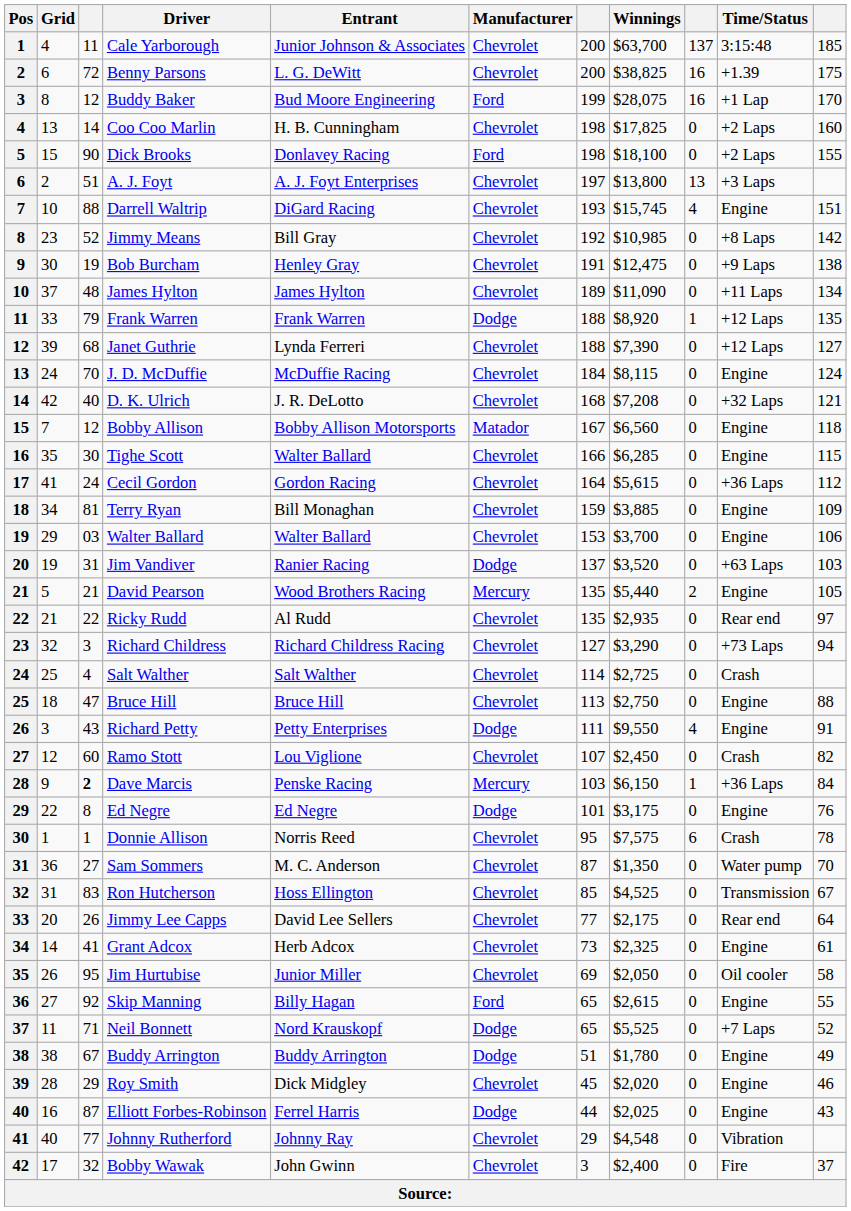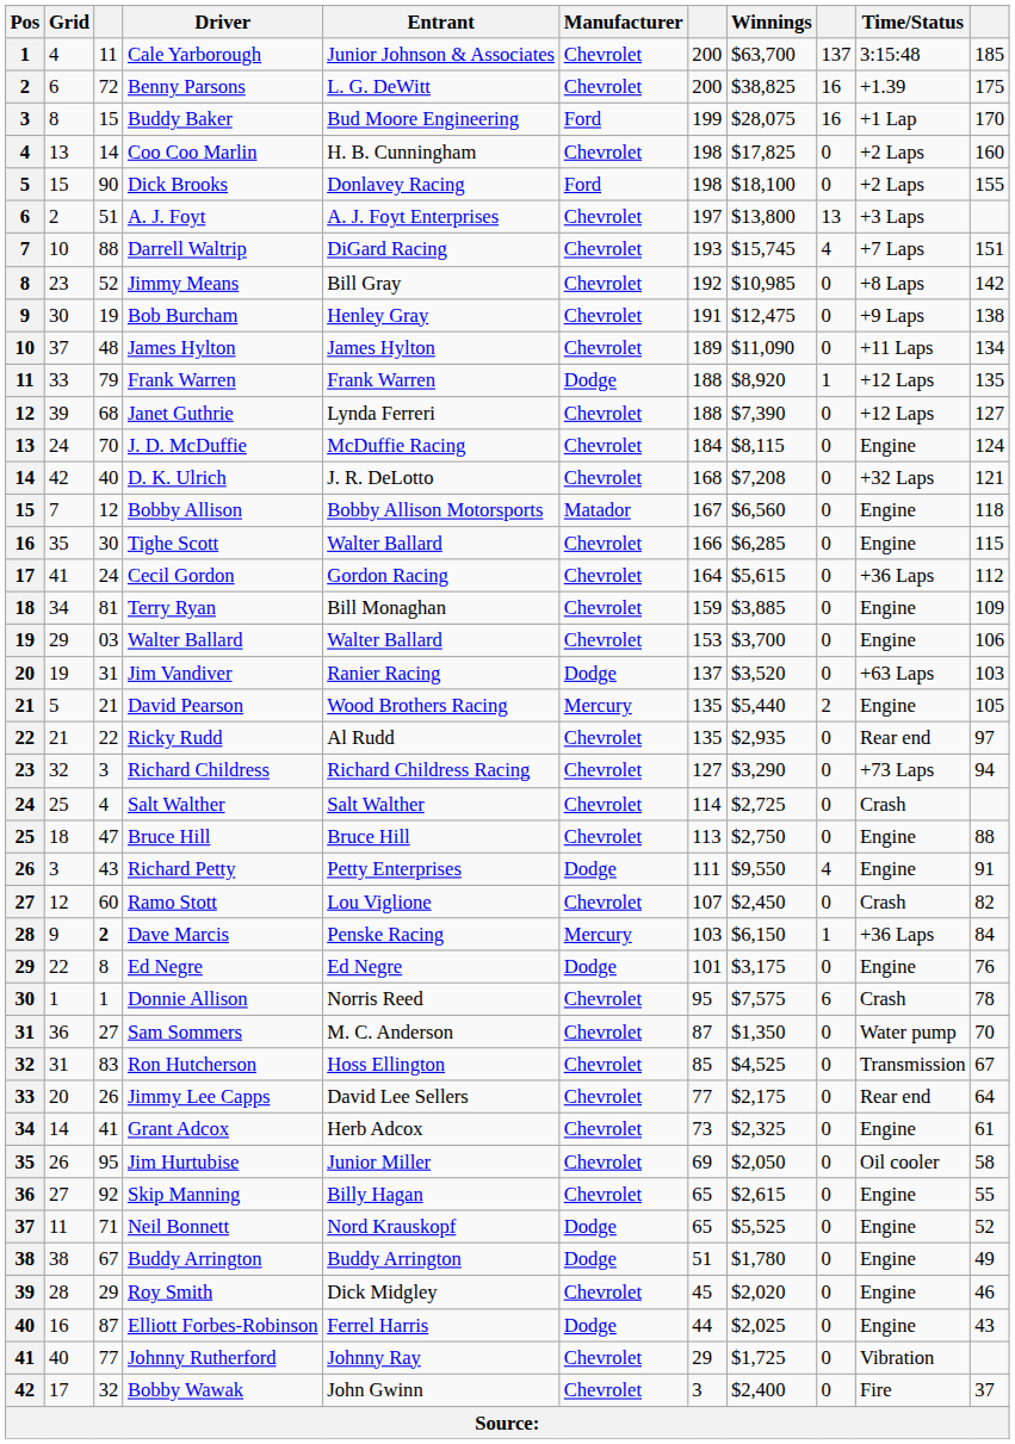 <table class="sortable wikitable" style="font-size:95%">
 <tr>
 <th>Pos</th>
 <th>Grid</th>
 <th></th>
 <th>Driver</th>
 <th>Entrant</th>
 <th>Manufacturer</th>
 <th></th>
 <th>Winnings</th>
 <th></th>
 <th>Time/Status</th>
 <th></th>
 </tr>
 <tr>
 <th>1</th>
 <td>4</td>
 <td>11</td>
 <td><a href='#'>Cale Yarborough</a></td>
 <td><a href='#'>Junior Johnson & Associates</a></td>
 <td><a href='#'>Chevrolet</a></td>
 <td>200</td>
 <td>$63,700</td>
 <td>137</td>
 <td>3:15:48</td>
 <td>185</td>
 </tr>
 <tr>
 <th>2</th>
 <td>6</td>
 <td>72</td>
 <td><a href='#'>Benny Parsons</a></td>
 <td><a href='#'>L. G. DeWitt</a></td>
 <td><a href='#'>Chevrolet</a></td>
 <td>200</td>
 <td>$38,825</td>
 <td>16</td>
 <td>+1.39</td>
 <td>175</td>
 </tr>
 <tr>
 <th>3</th>
 <td>8</td>
-<td>12</td>
+<td>15</td>
 <td><a href='#'>Buddy Baker</a></td>
 <td><a href='#'>Bud Moore Engineering</a></td>
 <td><a href='#'>Ford</a></td>
 <td>199</td>
 <td>$28,075</td>
 <td>16</td>
 <td>+1 Lap</td>
 <td>170</td>
 </tr>
 <tr>
 <th>4</th>
 <td>13</td>
 <td>14</td>
 <td><a href='#'>Coo Coo Marlin</a></td>
 <td>H. B. Cunningham</td>
 <td><a href='#'>Chevrolet</a></td>
 <td>198</td>
 <td>$17,825</td>
 <td>0</td>
 <td>+2 Laps</td>
 <td>160</td>
 </tr>
 <tr>
 <th>5</th>
 <td>15</td>
 <td>90</td>
 <td><a href='#'>Dick Brooks</a></td>
 <td><a href='#'>Donlavey Racing</a></td>
 <td><a href='#'>Ford</a></td>
 <td>198</td>
 <td>$18,100</td>
 <td>0</td>
 <td>+2 Laps</td>
 <td>155</td>
 </tr>
 <tr>
 <th>6</th>
 <td>2</td>
 <td>51</td>
 <td><a href='#'>A. J. Foyt</a></td>
 <td><a href='#'>A. J. Foyt Enterprises</a></td>
 <td><a href='#'>Chevrolet</a></td>
 <td>197</td>
 <td>$13,800</td>
 <td>13</td>
 <td>+3 Laps</td>
 <td></td>
 </tr>
 <tr>
 <th>7</th>
 <td>10</td>
 <td>88</td>
 <td><a href='#'>Darrell Waltrip</a></td>
 <td><a href='#'>DiGard Racing</a></td>
 <td><a href='#'>Chevrolet</a></td>
 <td>193</td>
 <td>$15,745</td>
 <td>4</td>
-<td>Engine</td>
+<td>+7 Laps</td>
 <td>151</td>
 </tr>
 <tr>
 <th>8</th>
 <td>23</td>
 <td>52</td>
 <td><a href='#'>Jimmy Means</a></td>
 <td>Bill Gray</td>
 <td><a href='#'>Chevrolet</a></td>
 <td>192</td>
 <td>$10,985</td>
 <td>0</td>
 <td>+8 Laps</td>
 <td>142</td>
 </tr>
 <tr>
 <th>9</th>
 <td>30</td>
 <td>19</td>
 <td><a href='#'>Bob Burcham</a></td>
 <td><a href='#'>Henley Gray</a></td>
 <td><a href='#'>Chevrolet</a></td>
 <td>191</td>
 <td>$12,475</td>
 <td>0</td>
 <td>+9 Laps</td>
 <td>138</td>
 </tr>
 <tr>
 <th>10</th>
 <td>37</td>
 <td>48</td>
 <td><a href='#'>James Hylton</a></td>
 <td><a href='#'>James Hylton</a></td>
 <td><a href='#'>Chevrolet</a></td>
 <td>189</td>
 <td>$11,090</td>
 <td>0</td>
 <td>+11 Laps</td>
 <td>134</td>
 </tr>
 <tr>
 <th>11</th>
 <td>33</td>
 <td>79</td>
 <td><a href='#'>Frank Warren</a></td>
 <td><a href='#'>Frank Warren</a></td>
 <td><a href='#'>Dodge</a></td>
 <td>188</td>
 <td>$8,920</td>
 <td>1</td>
 <td>+12 Laps</td>
 <td>135</td>
 </tr>
 <tr>
 <th>12</th>
 <td>39</td>
 <td>68</td>
 <td><a href='#'>Janet Guthrie</a></td>
 <td>Lynda Ferreri</td>
 <td><a href='#'>Chevrolet</a></td>
 <td>188</td>
 <td>$7,390</td>
 <td>0</td>
 <td>+12 Laps</td>
 <td>127</td>
 </tr>
 <tr>
 <th>13</th>
 <td>24</td>
 <td>70</td>
 <td><a href='#'>J. D. McDuffie</a></td>
 <td><a href='#'>McDuffie Racing</a></td>
 <td><a href='#'>Chevrolet</a></td>
 <td>184</td>
 <td>$8,115</td>
 <td>0</td>
 <td>Engine</td>
 <td>124</td>
 </tr>
 <tr>
 <th>14</th>
 <td>42</td>
 <td>40</td>
 <td><a href='#'>D. K. Ulrich</a></td>
 <td>J. R. DeLotto</td>
 <td><a href='#'>Chevrolet</a></td>
 <td>168</td>
 <td>$7,208</td>
 <td>0</td>
 <td>+32 Laps</td>
 <td>121</td>
 </tr>
 <tr>
 <th>15</th>
 <td>7</td>
 <td>12</td>
 <td><a href='#'>Bobby Allison</a></td>
 <td><a href='#'>Bobby Allison Motorsports</a></td>
 <td><a href='#'>Matador</a></td>
 <td>167</td>
 <td>$6,560</td>
 <td>0</td>
 <td>Engine</td>
 <td>118</td>
 </tr>
 <tr>
 <th>16</th>
 <td>35</td>
 <td>30</td>
 <td><a href='#'>Tighe Scott</a></td>
 <td><a href='#'>Walter Ballard</a></td>
 <td><a href='#'>Chevrolet</a></td>
 <td>166</td>
 <td>$6,285</td>
 <td>0</td>
 <td>Engine</td>
 <td>115</td>
 </tr>
 <tr>
 <th>17</th>
 <td>41</td>
 <td>24</td>
 <td><a href='#'>Cecil Gordon</a></td>
 <td><a href='#'>Gordon Racing</a></td>
 <td><a href='#'>Chevrolet</a></td>
 <td>164</td>
 <td>$5,615</td>
 <td>0</td>
 <td>+36 Laps</td>
 <td>112</td>
 </tr>
 <tr>
 <th>18</th>
 <td>34</td>
 <td>81</td>
 <td><a href='#'>Terry Ryan</a></td>
 <td>Bill Monaghan</td>
 <td><a href='#'>Chevrolet</a></td>
 <td>159</td>
 <td>$3,885</td>
 <td>0</td>
 <td>Engine</td>
 <td>109</td>
 </tr>
 <tr>
 <th>19</th>
 <td>29</td>
 <td>03</td>
 <td><a href='#'>Walter Ballard</a></td>
 <td><a href='#'>Walter Ballard</a></td>
 <td><a href='#'>Chevrolet</a></td>
 <td>153</td>
 <td>$3,700</td>
 <td>0</td>
 <td>Engine</td>
 <td>106</td>
 </tr>
 <tr>
 <th>20</th>
 <td>19</td>
 <td>31</td>
 <td><a href='#'>Jim Vandiver</a></td>
 <td><a href='#'>Ranier Racing</a></td>
 <td><a href='#'>Dodge</a></td>
 <td>137</td>
 <td>$3,520</td>
 <td>0</td>
 <td>+63 Laps</td>
 <td>103</td>
 </tr>
 <tr>
 <th>21</th>
 <td>5</td>
 <td>21</td>
 <td><a href='#'>David Pearson</a></td>
 <td><a href='#'>Wood Brothers Racing</a></td>
 <td><a href='#'>Mercury</a></td>
 <td>135</td>
 <td>$5,440</td>
 <td>2</td>
 <td>Engine</td>
 <td>105</td>
 </tr>
 <tr>
 <th>22</th>
 <td>21</td>
 <td>22</td>
 <td><a href='#'>Ricky Rudd</a></td>
 <td>Al Rudd</td>
 <td><a href='#'>Chevrolet</a></td>
 <td>135</td>
 <td>$2,935</td>
 <td>0</td>
 <td>Rear end</td>
 <td>97</td>
 </tr>
 <tr>
 <th>23</th>
 <td>32</td>
 <td>3</td>
 <td><a href='#'>Richard Childress</a></td>
 <td><a href='#'>Richard Childress Racing</a></td>
 <td><a href='#'>Chevrolet</a></td>
 <td>127</td>
 <td>$3,290</td>
 <td>0</td>
 <td>+73 Laps</td>
 <td>94</td>
 </tr>
 <tr>
 <th>24</th>
 <td>25</td>
 <td>4</td>
 <td><a href='#'>Salt Walther</a></td>
 <td><a href='#'>Salt Walther</a></td>
 <td><a href='#'>Chevrolet</a></td>
 <td>114</td>
 <td>$2,725</td>
 <td>0</td>
 <td>Crash</td>
 <td></td>
 </tr>
 <tr>
 <th>25</th>
 <td>18</td>
 <td>47</td>
 <td><a href='#'>Bruce Hill</a></td>
 <td><a href='#'>Bruce Hill</a></td>
 <td><a href='#'>Chevrolet</a></td>
 <td>113</td>
 <td>$2,750</td>
 <td>0</td>
 <td>Engine</td>
 <td>88</td>
 </tr>
 <tr>
 <th>26</th>
 <td>3</td>
 <td>43</td>
 <td><a href='#'>Richard Petty</a></td>
 <td><a href='#'>Petty Enterprises</a></td>
 <td><a href='#'>Dodge</a></td>
 <td>111</td>
 <td>$9,550</td>
 <td>4</td>
 <td>Engine</td>
 <td>91</td>
 </tr>
 <tr>
 <th>27</th>
 <td>12</td>
 <td>60</td>
 <td><a href='#'>Ramo Stott</a></td>
 <td><a href='#'>Lou Viglione</a></td>
 <td><a href='#'>Chevrolet</a></td>
 <td>107</td>
 <td>$2,450</td>
 <td>0</td>
 <td>Crash</td>
 <td>82</td>
 </tr>
 <tr>
 <th>28</th>
 <td>9</td>
 <td><strong>2</strong></td>
 <td><a href='#'>Dave Marcis</a></td>
 <td><a href='#'>Penske Racing</a></td>
 <td><a href='#'>Mercury</a></td>
 <td>103</td>
 <td>$6,150</td>
 <td>1</td>
 <td>+36 Laps</td>
 <td>84</td>
 </tr>
 <tr>
 <th>29</th>
 <td>22</td>
 <td>8</td>
 <td><a href='#'>Ed Negre</a></td>
 <td><a href='#'>Ed Negre</a></td>
 <td><a href='#'>Dodge</a></td>
 <td>101</td>
 <td>$3,175</td>
 <td>0</td>
 <td>Engine</td>
 <td>76</td>
 </tr>
 <tr>
 <th>30</th>
 <td>1</td>
 <td>1</td>
 <td><a href='#'>Donnie Allison</a></td>
 <td>Norris Reed</td>
 <td><a href='#'>Chevrolet</a></td>
 <td>95</td>
 <td>$7,575</td>
 <td>6</td>
 <td>Crash</td>
 <td>78</td>
 </tr>
 <tr>
 <th>31</th>
 <td>36</td>
 <td>27</td>
 <td><a href='#'>Sam Sommers</a></td>
 <td>M. C. Anderson</td>
 <td><a href='#'>Chevrolet</a></td>
 <td>87</td>
 <td>$1,350</td>
 <td>0</td>
 <td>Water pump</td>
 <td>70</td>
 </tr>
 <tr>
 <th>32</th>
 <td>31</td>
 <td>83</td>
 <td><a href='#'>Ron Hutcherson</a></td>
 <td><a href='#'>Hoss Ellington</a></td>
 <td><a href='#'>Chevrolet</a></td>
 <td>85</td>
 <td>$4,525</td>
 <td>0</td>
 <td>Transmission</td>
 <td>67</td>
 </tr>
 <tr>
 <th>33</th>
 <td>20</td>
 <td>26</td>
 <td><a href='#'>Jimmy Lee Capps</a></td>
 <td>David Lee Sellers</td>
 <td><a href='#'>Chevrolet</a></td>
 <td>77</td>
 <td>$2,175</td>
 <td>0</td>
 <td>Rear end</td>
 <td>64</td>
 </tr>
 <tr>
 <th>34</th>
 <td>14</td>
 <td>41</td>
 <td><a href='#'>Grant Adcox</a></td>
 <td>Herb Adcox</td>
 <td><a href='#'>Chevrolet</a></td>
 <td>73</td>
 <td>$2,325</td>
 <td>0</td>
 <td>Engine</td>
 <td>61</td>
 </tr>
 <tr>
 <th>35</th>
 <td>26</td>
 <td>95</td>
 <td><a href='#'>Jim Hurtubise</a></td>
 <td><a href='#'>Junior Miller</a></td>
 <td><a href='#'>Chevrolet</a></td>
 <td>69</td>
 <td>$2,050</td>
 <td>0</td>
 <td>Oil cooler</td>
 <td>58</td>
 </tr>
 <tr>
 <th>36</th>
 <td>27</td>
 <td>92</td>
 <td><a href='#'>Skip Manning</a></td>
 <td><a href='#'>Billy Hagan</a></td>
-<td><a href='#'>Ford</a></td>
+<td><a href='#'>Chevrolet</a></td>
 <td>65</td>
 <td>$2,615</td>
 <td>0</td>
 <td>Engine</td>
 <td>55</td>
 </tr>
 <tr>
 <th>37</th>
 <td>11</td>
 <td>71</td>
 <td><a href='#'>Neil Bonnett</a></td>
 <td><a href='#'>Nord Krauskopf</a></td>
 <td><a href='#'>Dodge</a></td>
 <td>65</td>
 <td>$5,525</td>
 <td>0</td>
-<td>+7 Laps</td>
+<td>Engine</td>
 <td>52</td>
 </tr>
 <tr>
 <th>38</th>
 <td>38</td>
 <td>67</td>
 <td><a href='#'>Buddy Arrington</a></td>
 <td><a href='#'>Buddy Arrington</a></td>
 <td><a href='#'>Dodge</a></td>
 <td>51</td>
 <td>$1,780</td>
 <td>0</td>
 <td>Engine</td>
 <td>49</td>
 </tr>
 <tr>
 <th>39</th>
 <td>28</td>
 <td>29</td>
 <td><a href='#'>Roy Smith</a></td>
 <td>Dick Midgley</td>
 <td><a href='#'>Chevrolet</a></td>
 <td>45</td>
 <td>$2,020</td>
 <td>0</td>
 <td>Engine</td>
 <td>46</td>
 </tr>
 <tr>
 <th>40</th>
 <td>16</td>
 <td>87</td>
 <td><a href='#'>Elliott Forbes-Robinson</a></td>
 <td><a href='#'>Ferrel Harris</a></td>
 <td><a href='#'>Dodge</a></td>
 <td>44</td>
 <td>$2,025</td>
 <td>0</td>
 <td>Engine</td>
 <td>43</td>
 </tr>
 <tr>
 <th>41</th>
 <td>40</td>
 <td>77</td>
 <td><a href='#'>Johnny Rutherford</a></td>
 <td><a href='#'>Johnny Ray</a></td>
 <td><a href='#'>Chevrolet</a></td>
 <td>29</td>
-<td>$4,548</td>
+<td>$1,725</td>
 <td>0</td>
 <td>Vibration</td>
 <td></td>
 </tr>
 <tr>
 <th>42</th>
 <td>17</td>
 <td>32</td>
 <td><a href='#'>Bobby Wawak</a></td>
 <td>John Gwinn</td>
 <td><a href='#'>Chevrolet</a></td>
 <td>3</td>
 <td>$2,400</td>
 <td>0</td>
 <td>Fire</td>
 <td>37</td>
 </tr>
 <tr>
 <th colspan=11>Source:</th>
 </tr>
 </table>
